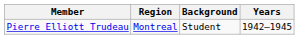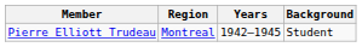 <table class="wikitable">
 <tr>
 <th>Member</th>
 <th>Region</th>
+<th>Years</th>
 <th>Background</th>
-<th>Years</th>
 </tr>
 <tr>
 <td><a href='#'>Pierre Elliott Trudeau</a></td>
 <td><a href='#'>Montreal</a></td>
+<td>1942–1945</td>
 <td>Student</td>
-<td>1942–1945</td>
 </tr>
 </table>
